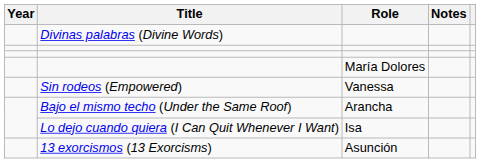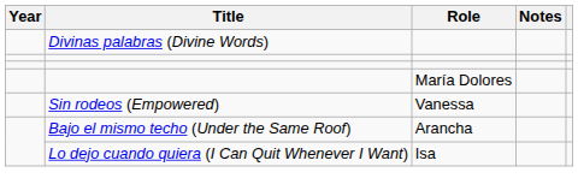 <table class="wikitable">
 <tr>
 <th>Year</th>
 <th>Title</th>
 <th>Role</th>
 <th>Notes</th>
 <th></th>
 </tr>
 <tr>
 <td></td>
 <td><em><a href='#'>Divinas palabras</a></em> (<em>Divine Words</em>)</td>
 <td></td>
 <td></td>
 <td></td>
 </tr>
 <tr>
 <td></td>
 <td><em></em></td>
 <td></td>
 <td></td>
 <td></td>
 </tr>
 <tr>
 <td></td>
 <td><em></em></td>
 <td></td>
 <td></td>
 <td></td>
 </tr>
 <tr>
 <td></td>
 <td><em></em></td>
 <td>María Dolores</td>
 <td></td>
 <td></td>
 </tr>
 <tr>
 <td></td>
 <td><em><a href='#'>Sin rodeos</a></em> (<em>Empowered</em>)</td>
 <td>Vanessa</td>
 <td></td>
 <td></td>
 </tr>
 <tr>
 <td rowspan = "2"></td>
 <td><em><a href='#'>Bajo el mismo techo</a></em> (<em>Under the Same Roof</em>)</td>
 <td>Arancha</td>
 <td></td>
 <td></td>
 </tr>
 <tr>
 <td><em><a href='#'>Lo dejo cuando quiera</a></em> (<em>I Can Quit Whenever I Want</em>)</td>
 <td>Isa</td>
 <td></td>
 <td></td>
 </tr>
-<tr>
-<td></td>
-<td><em><a href='#'>13 exorcismos</a></em> (<em>13 Exorcisms</em>)</td>
-<td>Asunción</td>
-<td></td>
-<td></td>
-</tr>
 </table>
